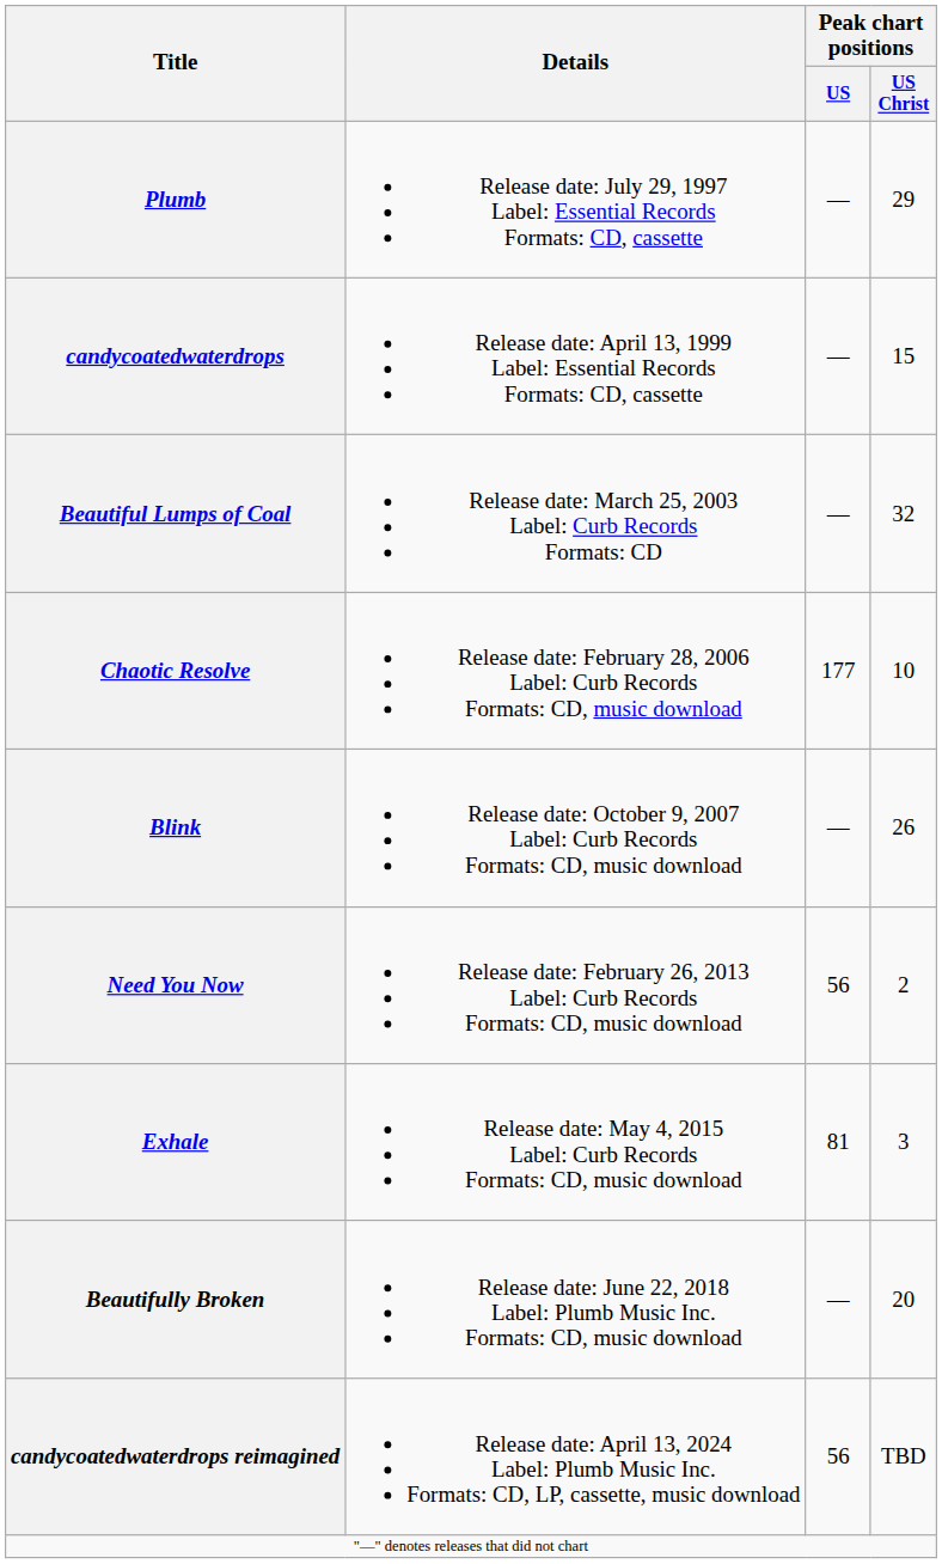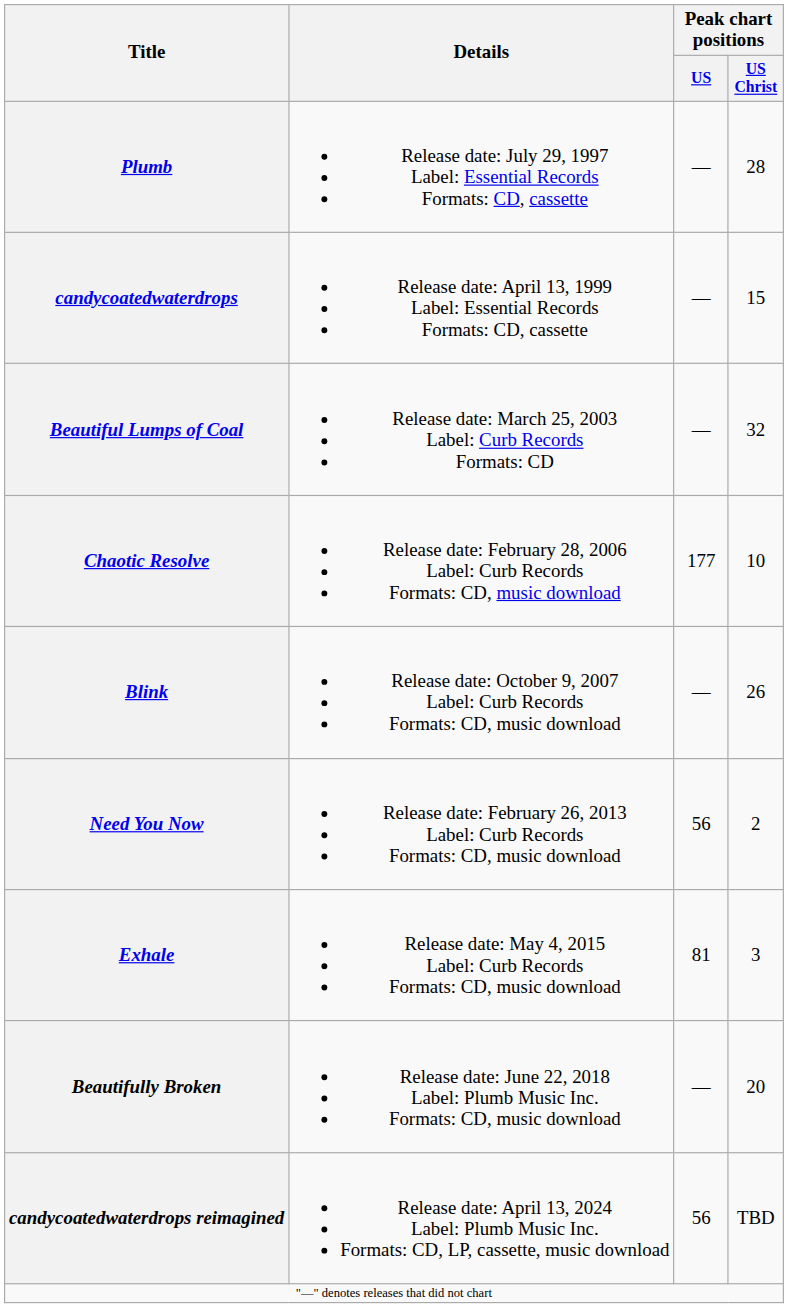 <table class="wikitable plainrowheaders" style="text-align:center;">
 <tr>
 <th rowspan="2">Title</th>
 <th rowspan="2">Details</th>
 <th colspan="2">Peak chart<br>positions</th>
 </tr>
 <tr style="font-size:smaller;">
 <th style="width:40px;"><a href='#'>US</a><br></th>
 <th style="width:40px;"><a href='#'>US Christ</a><br></th>
 </tr>
 <tr>
 <th scope="row"><em><a href='#'>Plumb</a></em></th>
 <td><br><ul><li>Release date: July 29, 1997</li><li>Label: <a href='#'>Essential Records</a></li><li>Formats: <a href='#'>CD</a>, <a href='#'>cassette</a></li></ul></td>
 <td>—</td>
-<td>29</td>
+<td>28</td>
 </tr>
 <tr>
 <th scope="row"><em><a href='#'>candycoatedwaterdrops</a></em></th>
 <td><br><ul><li>Release date: April 13, 1999</li><li>Label: Essential Records</li><li>Formats: CD, cassette</li></ul></td>
 <td>—</td>
 <td>15</td>
 </tr>
 <tr>
 <th scope="row"><em><a href='#'>Beautiful Lumps of Coal</a></em></th>
 <td><br><ul><li>Release date: March 25, 2003</li><li>Label: <a href='#'>Curb Records</a></li><li>Formats: CD</li></ul></td>
 <td>—</td>
 <td>32</td>
 </tr>
 <tr>
 <th scope="row"><em><a href='#'>Chaotic Resolve</a></em></th>
 <td><br><ul><li>Release date: February 28, 2006</li><li>Label: Curb Records</li><li>Formats: CD, <a href='#'>music download</a></li></ul></td>
 <td>177</td>
 <td>10</td>
 </tr>
 <tr>
 <th scope="row"><em><a href='#'>Blink</a></em></th>
 <td><br><ul><li>Release date: October 9, 2007</li><li>Label: Curb Records</li><li>Formats: CD, music download</li></ul></td>
 <td>—</td>
 <td>26</td>
 </tr>
 <tr>
 <th scope="row"><em><a href='#'>Need You Now</a></em></th>
 <td><br><ul><li>Release date: February 26, 2013</li><li>Label: Curb Records</li><li>Formats: CD, music download</li></ul></td>
 <td>56</td>
 <td>2</td>
 </tr>
 <tr>
 <th scope="row"><em><a href='#'>Exhale</a></em></th>
 <td><br><ul><li>Release date: May 4, 2015</li><li>Label: Curb Records</li><li>Formats: CD, music download</li></ul></td>
 <td>81</td>
 <td>3</td>
 </tr>
 <tr>
 <th scope="row"><em>Beautifully Broken</em></th>
 <td><br><ul><li>Release date: June 22, 2018</li><li>Label: Plumb Music Inc.</li><li>Formats: CD, music download</li></ul></td>
 <td>—</td>
 <td>20</td>
 </tr>
 <tr>
 <th scope="row"><em>candycoatedwaterdrops reimagined</em></th>
 <td><br><ul><li>Release date: April 13, 2024</li><li>Label: Plumb Music Inc.</li><li>Formats: CD, LP, cassette, music download</li></ul></td>
 <td>56</td>
 <td>TBD</td>
 </tr>
 <tr>
 <td colspan="9" style="font-size:8pt">"—" denotes releases that did not chart</td>
 </tr>
 </table>
